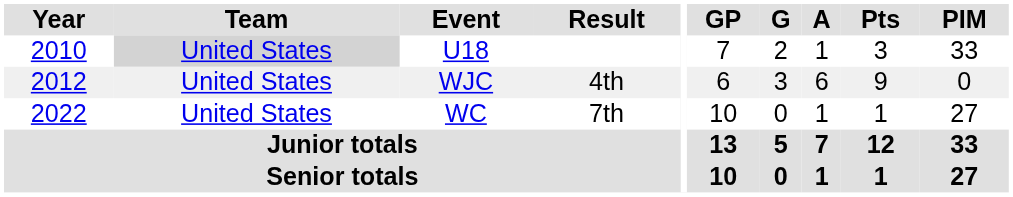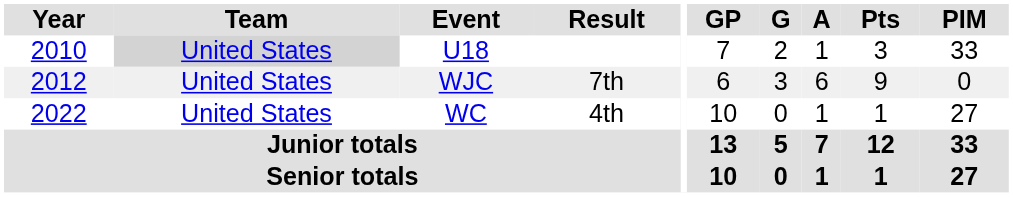 <table border="0" cellpadding="1" cellspacing="0" ID="Table3" style="text-align:center; width:40em">
 <tr ALIGN="center" bgcolor="#e0e0e0">
 <th>Year</th>
 <th>Team</th>
 <th>Event</th>
 <th>Result</th>
 <th rowspan="99" bgcolor="#ffffff"></th>
 <th>GP</th>
 <th>G</th>
 <th>A</th>
 <th>Pts</th>
 <th>PIM</th>
 </tr>
 <tr>
 <td><a href='#'>2010</a></td>
 <td style="background: lightgrey;"><a href='#'>United States</a></td>
 <td><a href='#'>U18</a></td>
 <td></td>
 <td>7</td>
 <td>2</td>
 <td>1</td>
 <td>3</td>
 <td>33</td>
 </tr>
 <tr bgcolor="#f0f0f0">
 <td><a href='#'>2012</a></td>
 <td><a href='#'>United States</a></td>
 <td><a href='#'>WJC</a></td>
-<td>4th</td>
+<td>7th</td>
 <td>6</td>
 <td>3</td>
 <td>6</td>
 <td>9</td>
 <td>0</td>
 </tr>
 <tr>
 <td><a href='#'>2022</a></td>
 <td><a href='#'>United States</a></td>
 <td><a href='#'>WC</a></td>
-<td>7th</td>
+<td>4th</td>
 <td>10</td>
 <td>0</td>
 <td>1</td>
 <td>1</td>
 <td>27</td>
 </tr>
 <tr ALIGN="center" bgcolor="#e0e0e0">
 <th colspan=4>Junior totals</th>
 <th>13</th>
 <th>5</th>
 <th>7</th>
 <th>12</th>
 <th>33</th>
 </tr>
 <tr ALIGN="center" bgcolor="#e0e0e0">
 <th colspan=4>Senior totals</th>
 <th>10</th>
 <th>0</th>
 <th>1</th>
 <th>1</th>
 <th>27</th>
 </tr>
 </table>
